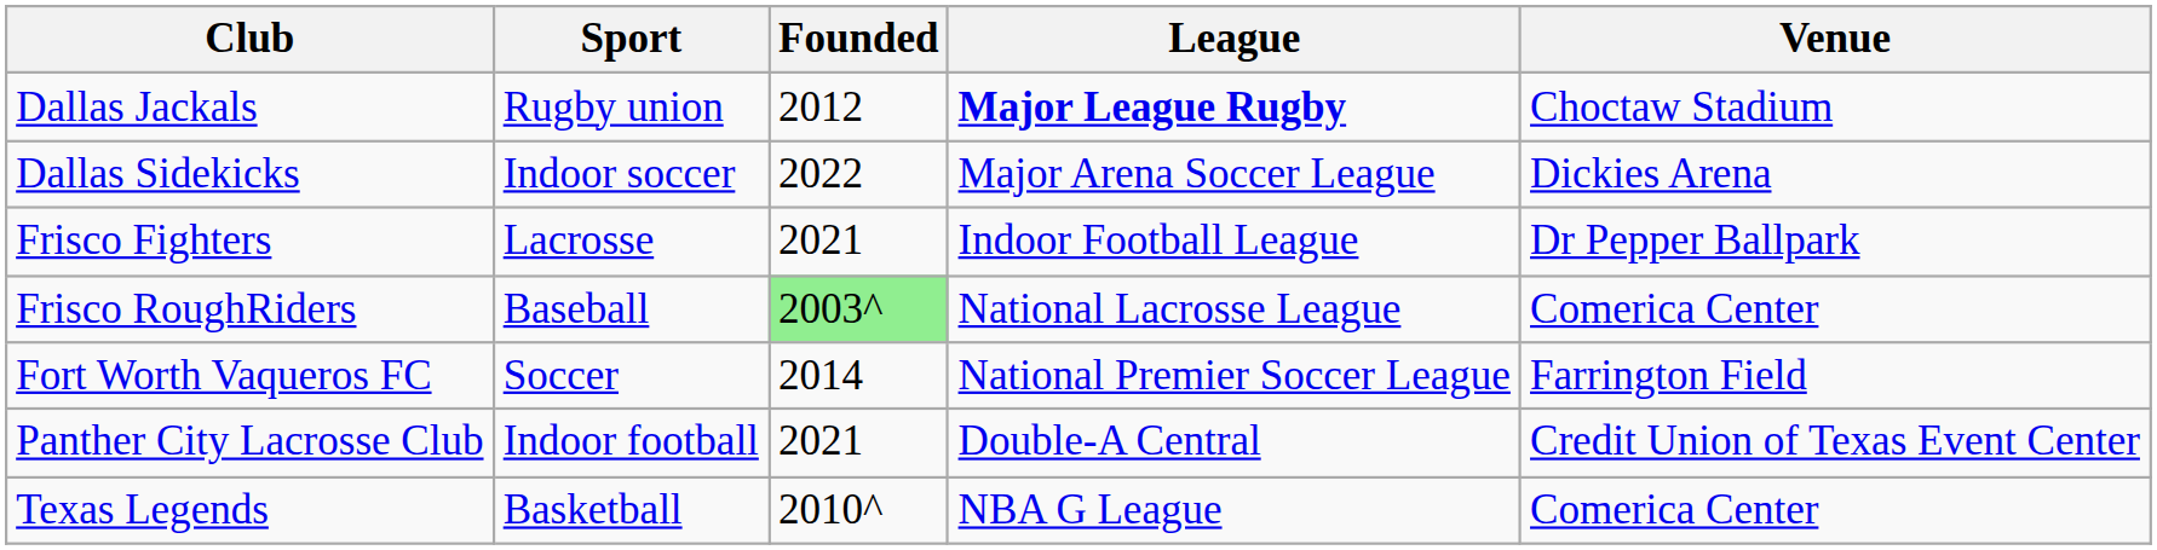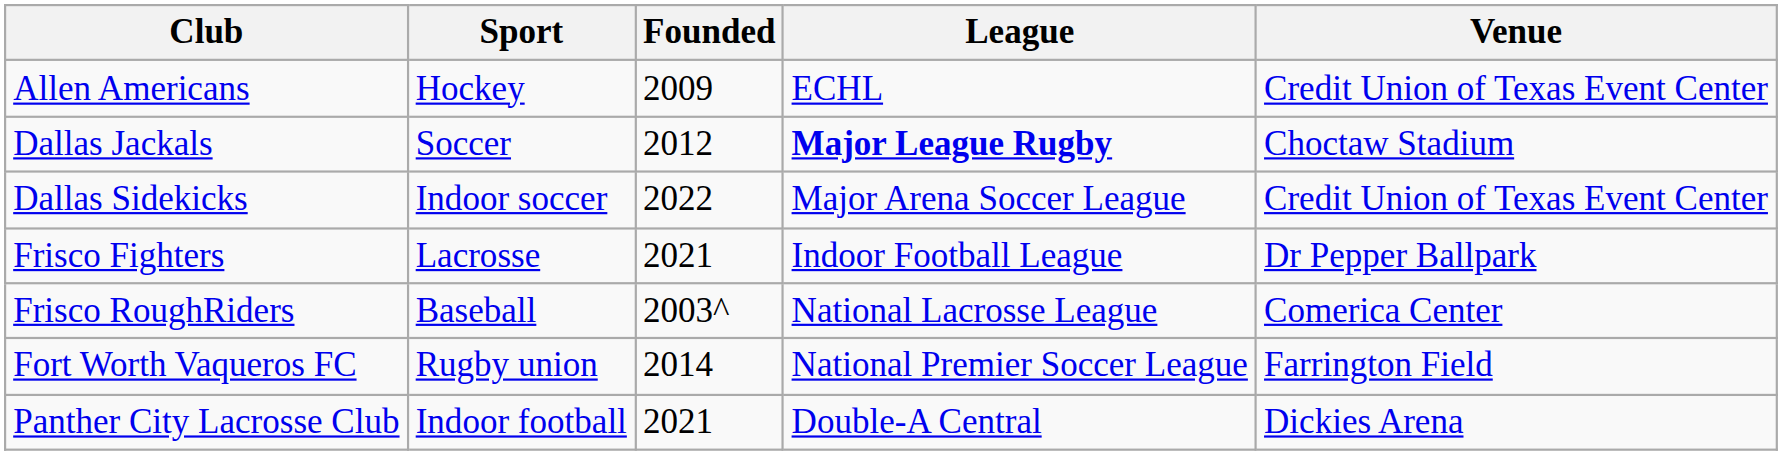 <table class="wikitable">
 <tr>
 <th>Club</th>
 <th>Sport</th>
 <th>Founded</th>
 <th>League</th>
 <th>Venue</th>
 </tr>
 <tr>
+<td><a href='#'>Allen Americans</a></td>
+<td><a href='#'>Hockey</a></td>
+<td>2009</td>
+<td><a href='#'>ECHL</a></td>
+<td><a href='#'>Credit Union of Texas Event Center</a></td>
+</tr>
+<tr>
 <td><a href='#'>Dallas Jackals</a></td>
-<td><a href='#'>Rugby union</a></td>
+<td><a href='#'>Soccer</a></td>
 <td>2012</td>
 <td><strong><a href='#'>Major League Rugby</a></strong></td>
 <td><a href='#'>Choctaw Stadium</a></td>
 </tr>
 <tr>
 <td><a href='#'>Dallas Sidekicks</a></td>
 <td><a href='#'>Indoor soccer</a></td>
 <td>2022</td>
 <td><a href='#'>Major Arena Soccer League</a></td>
-<td><a href='#'>Dickies Arena</a></td>
+<td><a href='#'>Credit Union of Texas Event Center</a></td>
 </tr>
 <tr>
 <td><a href='#'>Frisco Fighters</a></td>
 <td><a href='#'>Lacrosse</a></td>
 <td>2021</td>
 <td><a href='#'>Indoor Football League</a></td>
 <td><a href='#'>Dr Pepper Ballpark</a></td>
 </tr>
 <tr>
 <td><a href='#'>Frisco RoughRiders</a></td>
 <td><a href='#'>Baseball</a></td>
-<td style="background: lightgreen;">2003^</td>
+<td>2003^</td>
 <td><a href='#'>National Lacrosse League</a></td>
 <td><a href='#'>Comerica Center</a></td>
 </tr>
 <tr>
 <td><a href='#'>Fort Worth Vaqueros FC</a></td>
-<td><a href='#'>Soccer</a></td>
+<td><a href='#'>Rugby union</a></td>
 <td>2014</td>
 <td><a href='#'>National Premier Soccer League</a></td>
 <td><a href='#'>Farrington Field</a></td>
 </tr>
 <tr>
 <td><a href='#'>Panther City Lacrosse Club</a></td>
 <td><a href='#'>Indoor football</a></td>
 <td>2021</td>
 <td><a href='#'>Double-A Central</a></td>
-<td><a href='#'>Credit Union of Texas Event Center</a></td>
-</tr>
-<tr>
-<td><a href='#'>Texas Legends</a></td>
-<td><a href='#'>Basketball</a></td>
-<td>2010^</td>
-<td><a href='#'>NBA G League</a></td>
-<td><a href='#'>Comerica Center</a></td>
+<td><a href='#'>Dickies Arena</a></td>
 </tr>
 </table>
